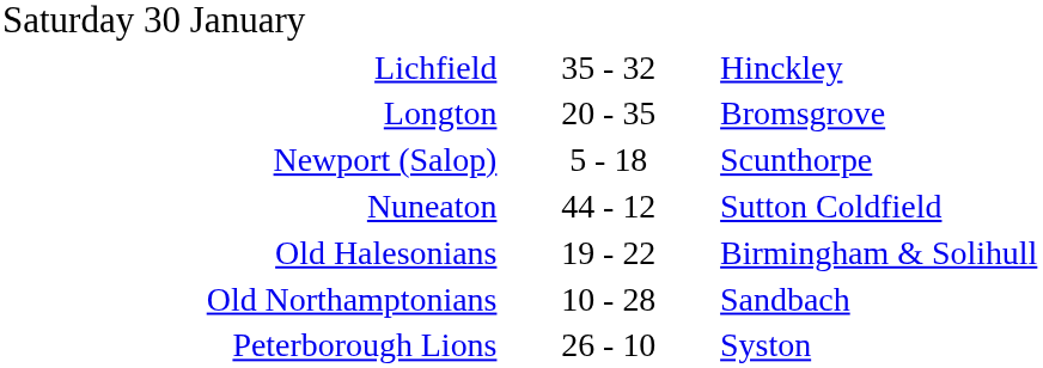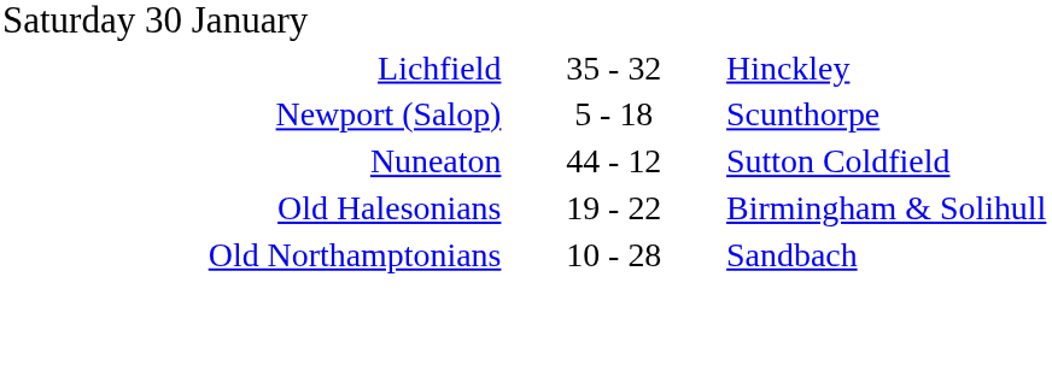 <table style="width:70%;" cellspacing="1">
 <tr>
 <th width=35%></th>
 <th width=15%></th>
 <th></th>
 </tr>
 <tr>
 <td>Saturday 30 January</td>
 </tr>
 <tr style=font-size:90%>
 <td align=right><a href='#'>Lichfield</a></td>
 <td align=center>35 - 32</td>
 <td><a href='#'>Hinckley</a></td>
-</tr>
-<tr style=font-size:90%>
-<td align=right><a href='#'>Longton</a></td>
-<td align=center>20 - 35</td>
-<td><a href='#'>Bromsgrove</a></td>
 </tr>
 <tr style=font-size:90%>
 <td align=right><a href='#'>Newport (Salop)</a></td>
 <td align=center>5 - 18</td>
 <td><a href='#'>Scunthorpe</a></td>
 </tr>
 <tr style=font-size:90%>
 <td align=right><a href='#'>Nuneaton</a></td>
 <td align=center>44 - 12</td>
 <td><a href='#'>Sutton Coldfield</a></td>
 </tr>
 <tr style=font-size:90%>
 <td align=right><a href='#'>Old Halesonians</a></td>
 <td align=center>19 - 22</td>
 <td><a href='#'>Birmingham & Solihull</a></td>
 </tr>
 <tr style=font-size:90%>
 <td align=right><a href='#'>Old Northamptonians</a></td>
 <td align=center>10 - 28</td>
 <td><a href='#'>Sandbach</a></td>
 </tr>
-<tr style=font-size:90%>
-<td align=right><a href='#'>Peterborough Lions</a></td>
-<td align=center>26 - 10</td>
-<td><a href='#'>Syston</a></td>
-</tr>
 </table>
